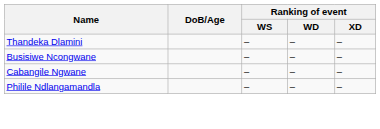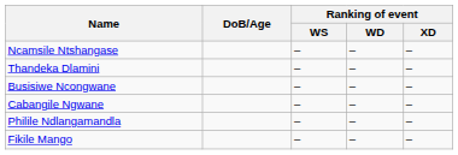 <table class="wikitable" style="width:600px; font-size:95%;">
 <tr>
 <th rowspan="2" align="left">Name</th>
 <th rowspan="2" align="left">DoB/Age</th>
 <th colspan="3" align="center">Ranking of event</th>
 </tr>
 <tr>
 <th align="center">WS</th>
 <th>WD</th>
 <th align="center">XD</th>
+</tr>
+<tr>
+<td align="left"><a href='#'>Ncamsile Ntshangase</a></td>
+<td align="left"></td>
+<td>–</td>
+<td>–</td>
+<td>–</td>
 </tr>
 <tr>
 <td align="left"><a href='#'>Thandeka Dlamini</a></td>
 <td align="left"></td>
 <td>–</td>
 <td>–</td>
 <td>–</td>
 </tr>
 <tr>
 <td><a href='#'>Busisiwe Ncongwane</a></td>
 <td></td>
 <td>–</td>
 <td>–</td>
 <td>–</td>
 </tr>
 <tr>
 <td><a href='#'>Cabangile Ngwane</a></td>
 <td></td>
 <td>–</td>
 <td>–</td>
 <td>–</td>
 </tr>
 <tr>
 <td><a href='#'>Philile Ndlangamandla</a></td>
 <td></td>
 <td>–</td>
 <td>–</td>
 <td>–</td>
 </tr>
+<tr>
+<td><a href='#'>Fikile Mango</a></td>
+<td></td>
+<td>–</td>
+<td>–</td>
+<td>–</td>
+</tr>
 </table>
